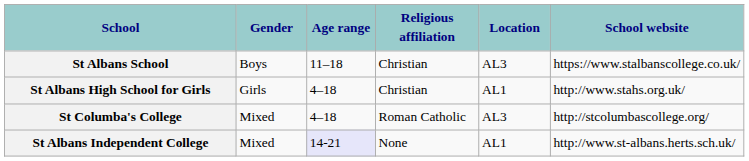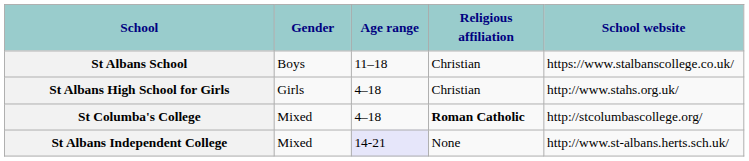 <table class="wikitable sortable" style="font-size:90%; width:90%; border:0; text-align:left; line-height:150%;">
 <tr>
 <th style="height:17px; background:#9cc; color:navy; width:35%;">School</th>
 <th style="height:17px; background:#9cc; color:navy; width:10%;">Gender</th>
 <th style="height:17px; background:#9cc; color:navy; width:10%;">Age range</th>
 <th style="height:17px; background:#9cc; color:navy; width:15%;">Religious affiliation</th>
-<th style="height:17px; background:#9cc; color:navy; width:10%;">Location</th>
 <th style="height:17px; background:#9cc; color:navy; width:20%;">School website</th>
 </tr>
 <tr>
 <th>St Albans School</th>
 <td>Boys</td>
 <td>11–18</td>
 <td>Christian</td>
-<td>AL3</td>
 <td>https://www.stalbanscollege.co.uk/</td>
 </tr>
 <tr>
 <th>St Albans High School for Girls</th>
 <td>Girls</td>
 <td>4–18</td>
 <td>Christian</td>
-<td>AL1</td>
 <td>http://www.stahs.org.uk/</td>
 </tr>
 <tr>
 <th>St Columba's College</th>
 <td>Mixed</td>
 <td>4–18</td>
-<td>Roman Catholic</td>
-<td>AL3</td>
+<td><strong>Roman Catholic</strong></td>
 <td>http://stcolumbascollege.org/</td>
 </tr>
 <tr>
 <th>St Albans Independent College</th>
 <td>Mixed</td>
 <td style="background: lavender;">14-21</td>
 <td>None</td>
-<td>AL1</td>
 <td>http://www.st-albans.herts.sch.uk/</td>
 </tr>
 </table>
